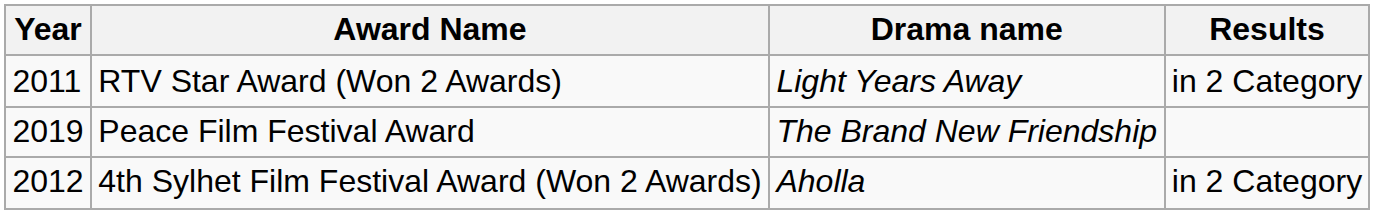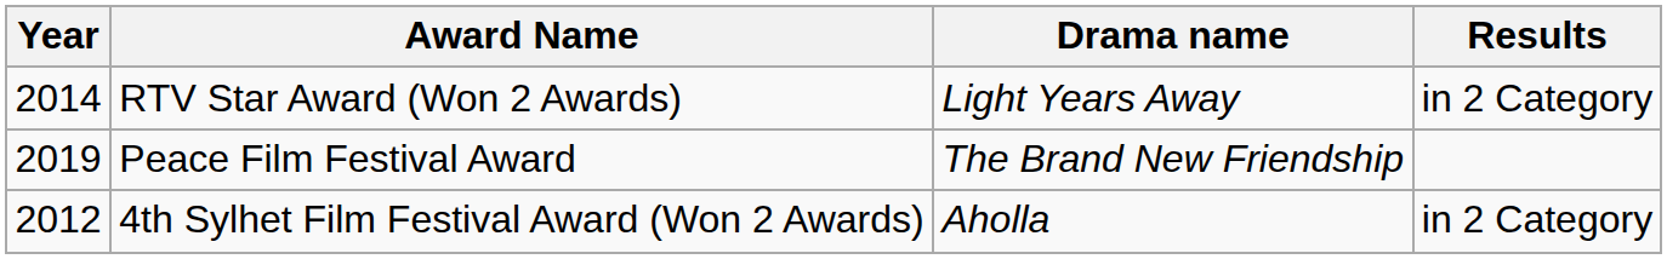 <table class="wikitable">
 <tr>
 <th>Year</th>
 <th>Award Name</th>
 <th>Drama name</th>
 <th>Results</th>
 </tr>
 <tr>
-<td>2011</td>
+<td>2014</td>
 <td>RTV Star Award (Won 2 Awards)</td>
 <td><em>Light Years Away</em></td>
 <td> in 2 Category</td>
 </tr>
 <tr>
 <td>2019</td>
 <td>Peace Film Festival Award</td>
 <td><em>The Brand New Friendship</em></td>
 <td></td>
 </tr>
 <tr>
 <td>2012</td>
 <td>4th Sylhet Film Festival Award (Won 2 Awards)</td>
 <td><em>Aholla</em></td>
 <td> in 2 Category</td>
 </tr>
 </table>
